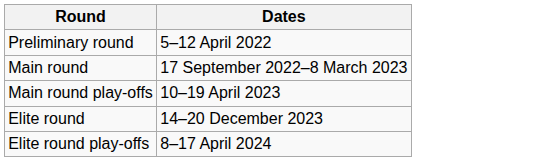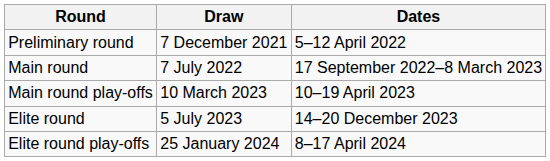 <table class="wikitable">
 <tr>
 <th>Round</th>
+<th>Draw</th>
 <th>Dates</th>
 </tr>
 <tr>
 <td>Preliminary round</td>
+<td>7 December 2021</td>
 <td>5–12 April 2022</td>
 </tr>
 <tr>
 <td>Main round</td>
+<td>7 July 2022</td>
 <td>17 September 2022–8 March 2023</td>
 </tr>
 <tr>
 <td>Main round play-offs</td>
+<td>10 March 2023</td>
 <td>10–19 April 2023</td>
 </tr>
 <tr>
 <td>Elite round</td>
+<td>5 July 2023</td>
 <td>14–20 December 2023</td>
 </tr>
 <tr>
 <td>Elite round play-offs</td>
+<td>25 January 2024</td>
 <td>8–17 April 2024</td>
 </tr>
 </table>
